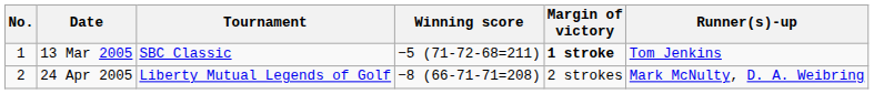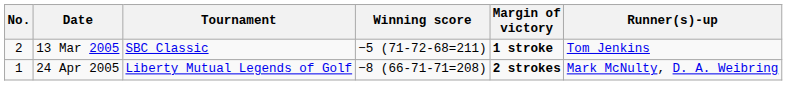 <table class="wikitable" style="font-size:95%;">
 <tr>
 <th>No.</th>
 <th>Date</th>
 <th>Tournament</th>
 <th>Winning score</th>
 <th>Margin of<br>victory</th>
 <th>Runner(s)-up</th>
 </tr>
 <tr>
-<td align=center>1</td>
+<td align=center>2</td>
 <td align=right>13 Mar <a href='#'>2005</a></td>
 <td><a href='#'>SBC Classic</a></td>
 <td>−5 (71-72-68=211)</td>
 <td><strong>1 stroke</strong></td>
 <td> <a href='#'>Tom Jenkins</a></td>
 </tr>
 <tr>
-<td align=center>2</td>
+<td align=center>1</td>
 <td align=right>24 Apr 2005</td>
 <td><a href='#'>Liberty Mutual Legends of Golf</a></td>
 <td>−8 (66-71-71=208)</td>
-<td>2 strokes</td>
+<td><strong>2 strokes</strong></td>
 <td> <a href='#'>Mark McNulty</a>,  <a href='#'>D. A. Weibring</a></td>
 </tr>
 </table>
